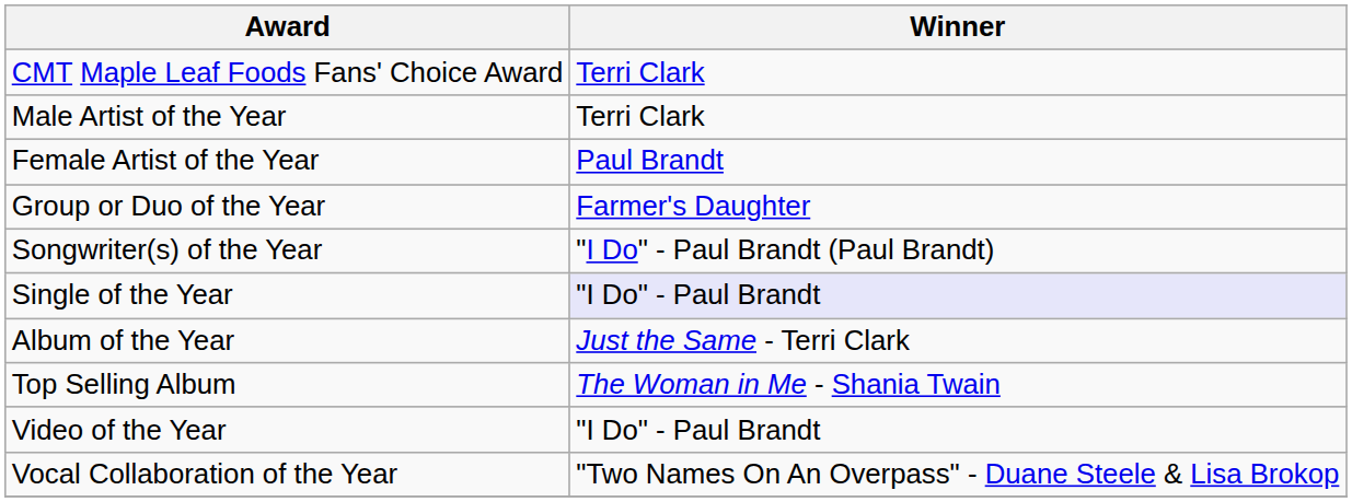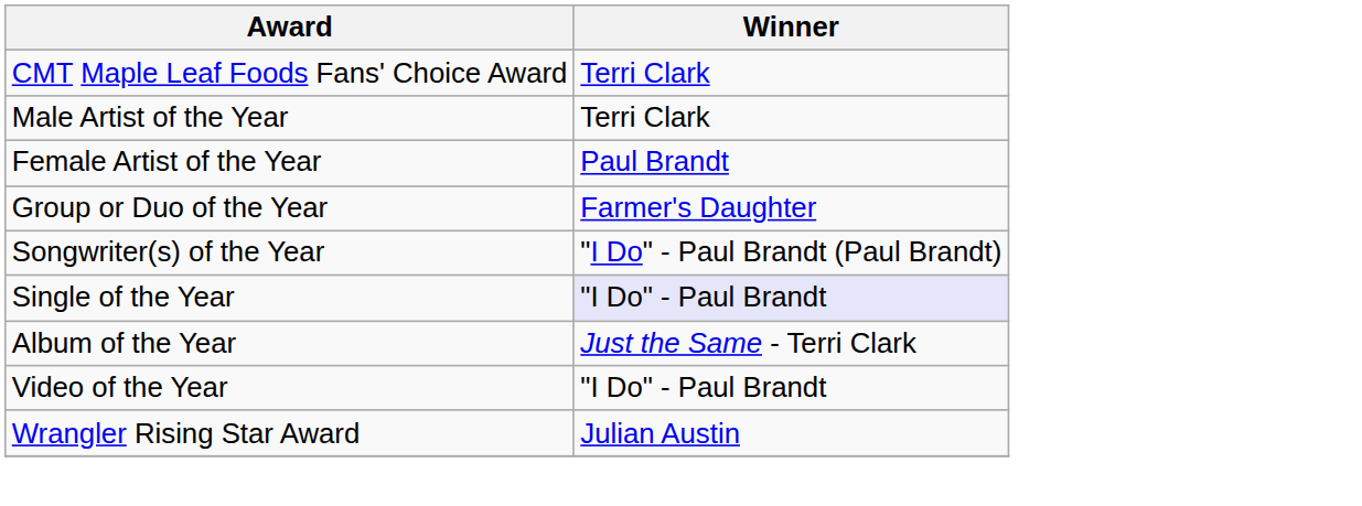 <table class="wikitable">
 <tr>
 <th>Award</th>
 <th>Winner</th>
 </tr>
 <tr>
 <td><a href='#'>CMT</a> <a href='#'>Maple Leaf Foods</a> Fans' Choice Award</td>
 <td><a href='#'>Terri Clark</a></td>
 </tr>
 <tr>
 <td>Male Artist of the Year</td>
 <td>Terri Clark</td>
 </tr>
 <tr>
 <td>Female Artist of the Year</td>
 <td><a href='#'>Paul Brandt</a></td>
 </tr>
 <tr>
 <td>Group or Duo of the Year</td>
 <td><a href='#'>Farmer's Daughter</a></td>
 </tr>
 <tr>
 <td>Songwriter(s) of the Year</td>
 <td>"<a href='#'>I Do</a>" - Paul Brandt (Paul Brandt)</td>
 </tr>
 <tr>
 <td>Single of the Year</td>
 <td style="background: lavender;">"I Do" - Paul Brandt</td>
 </tr>
 <tr>
 <td>Album of the Year</td>
 <td><em><a href='#'>Just the Same</a></em> - Terri Clark</td>
 </tr>
 <tr>
-<td>Top Selling Album</td>
-<td><em><a href='#'>The Woman in Me</a></em> - <a href='#'>Shania Twain</a></td>
-</tr>
-<tr>
 <td>Video of the Year</td>
 <td>"I Do" - Paul Brandt</td>
 </tr>
 <tr>
-<td>Vocal Collaboration of the Year</td>
-<td>"Two Names On An Overpass" - <a href='#'>Duane Steele</a> & <a href='#'>Lisa Brokop</a></td>
+<td><a href='#'>Wrangler</a> Rising Star Award</td>
+<td><a href='#'>Julian Austin</a></td>
 </tr>
 <tr>
 </tr>
 </table>
